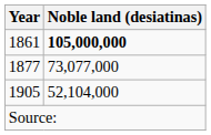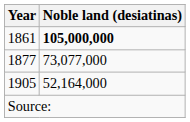 <table class="wikitable">
 <tr>
 <th>Year</th>
 <th>Noble land (desiatinas)</th>
 </tr>
 <tr>
 <td>1861</td>
 <td><strong>105,000,000</strong></td>
 </tr>
 <tr>
 <td>1877</td>
 <td>73,077,000</td>
 </tr>
 <tr>
 <td>1905</td>
-<td>52,104,000</td>
+<td>52,164,000</td>
 </tr>
 <tr>
 <td colspan="2">Source:</td>
 </tr>
 </table>
